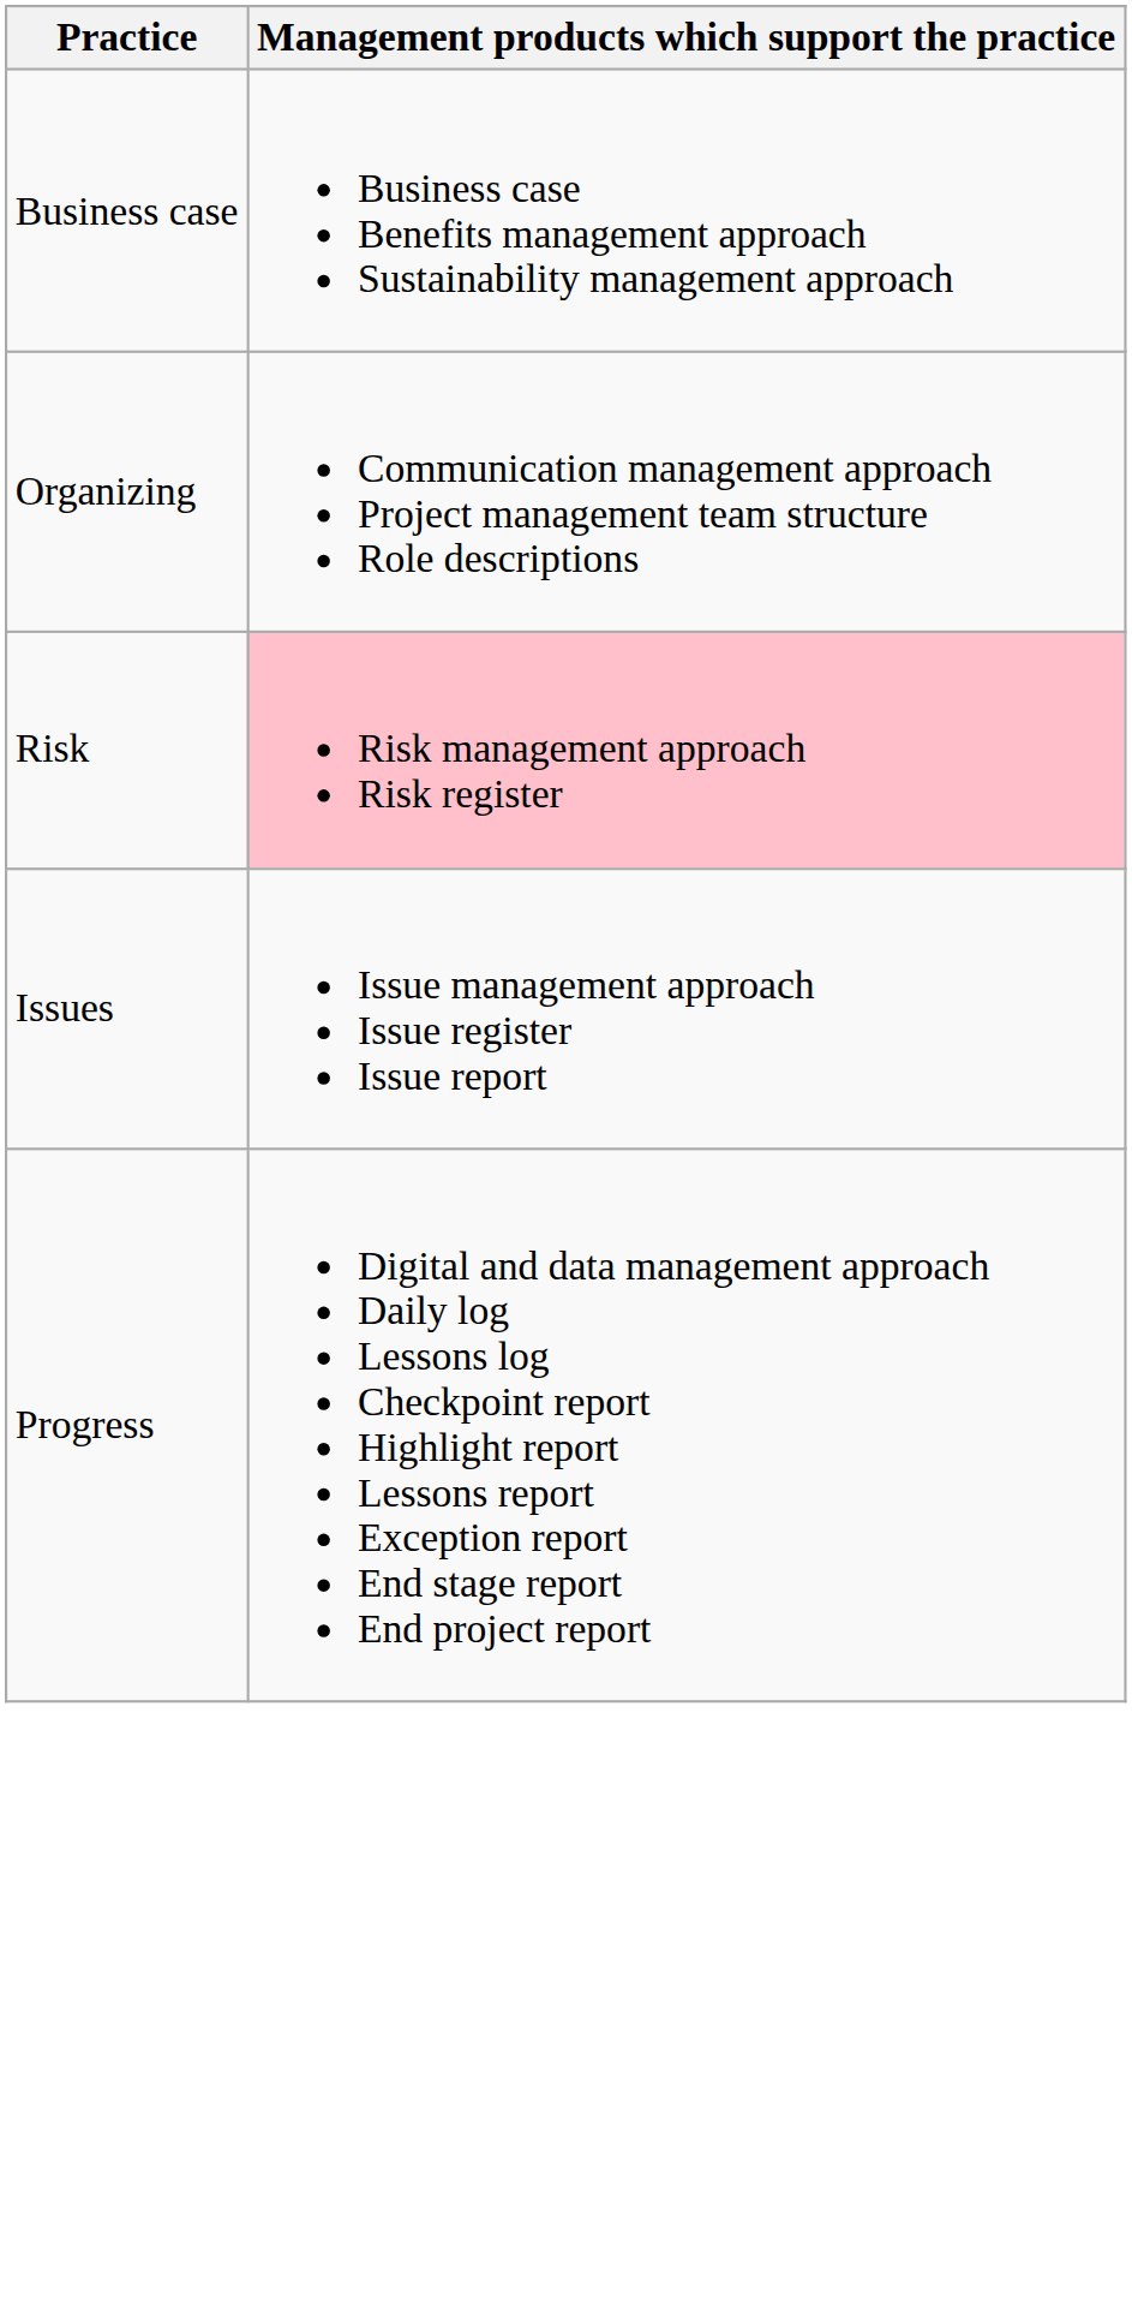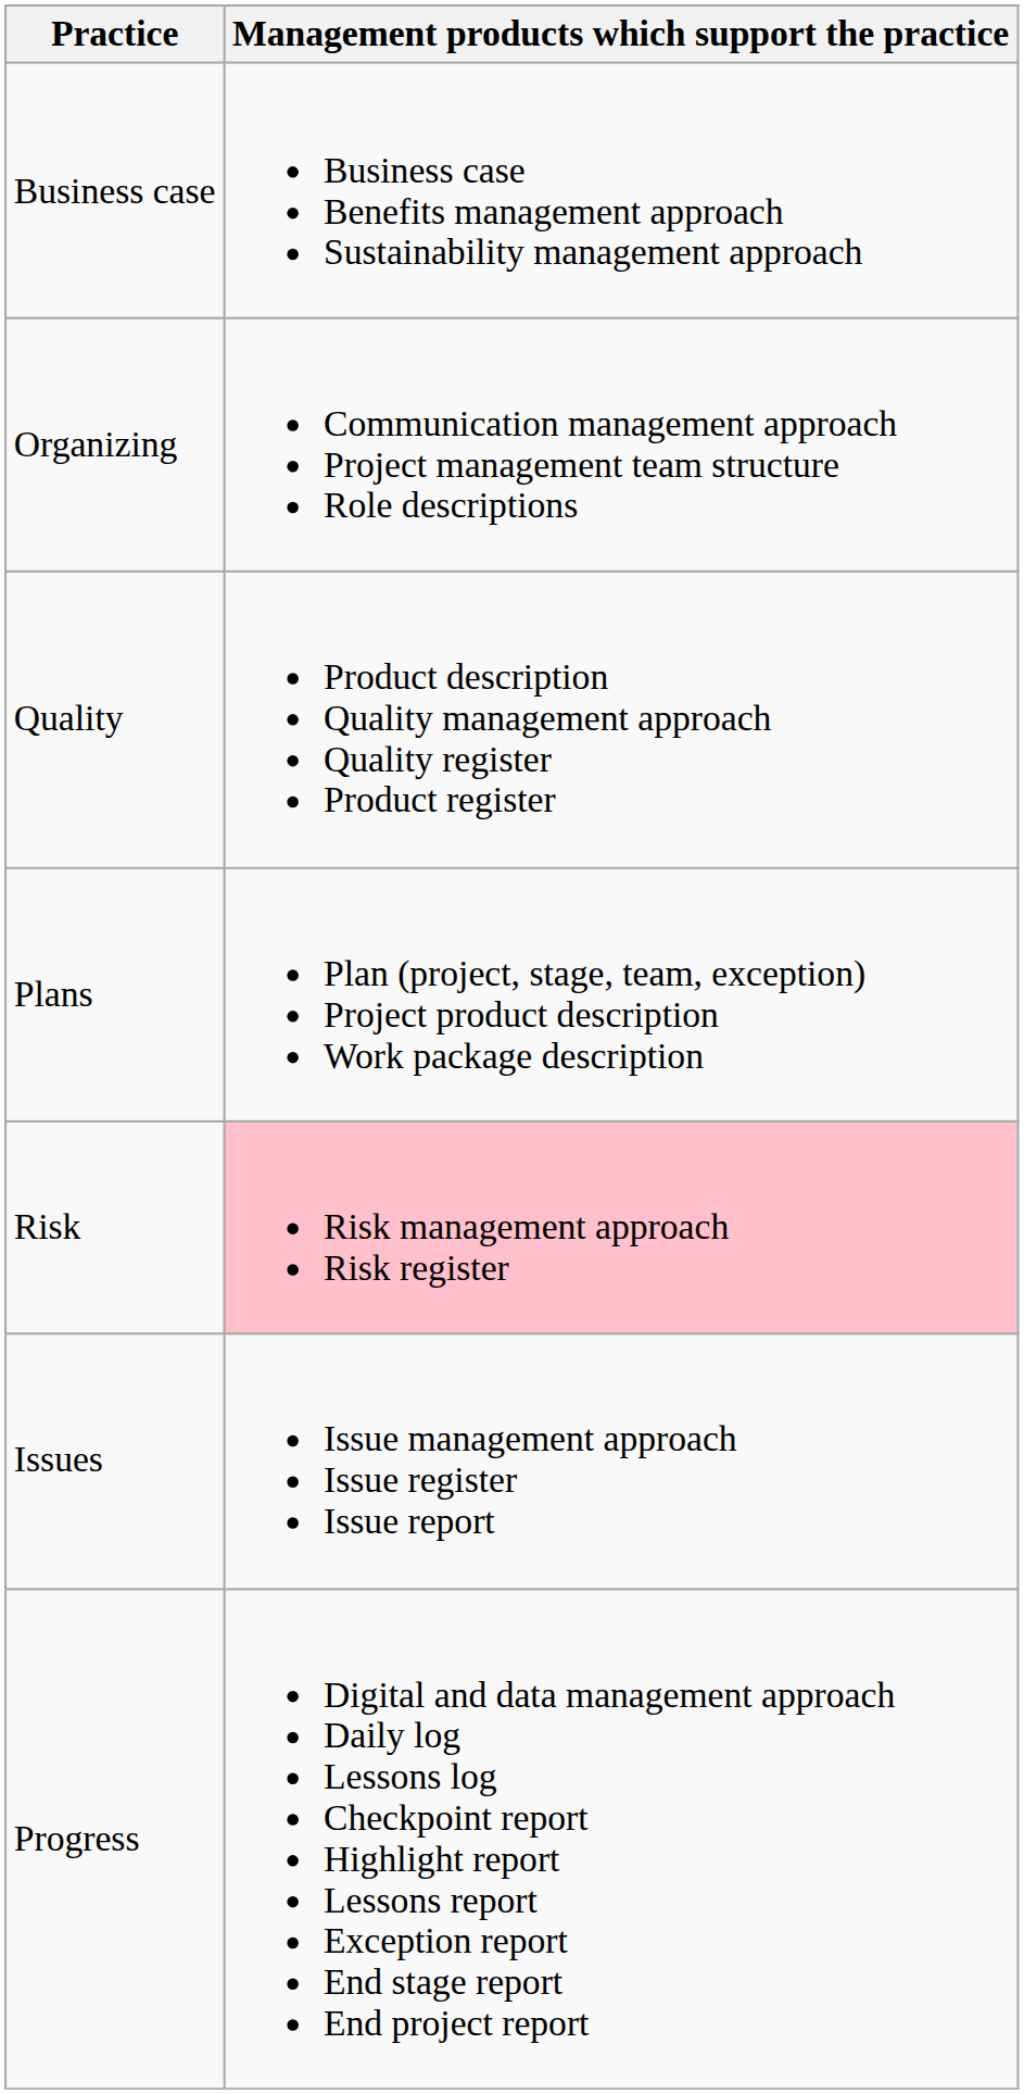 <table class="wikitable static-row-numbers">
 <tr>
 <th>Practice</th>
 <th>Management products which support the practice</th>
 </tr>
 <tr>
 <td>Business case</td>
 <td><br><ul><li>Business case</li><li>Benefits management approach</li><li>Sustainability management approach</li></ul></td>
 </tr>
 <tr>
 <td>Organizing</td>
 <td><br><ul><li>Communication management approach</li><li>Project management team structure</li><li>Role descriptions</li></ul></td>
 </tr>
 <tr>
+<td>Quality</td>
+<td><br><ul><li>Product description</li><li>Quality management approach</li><li>Quality register</li><li>Product register</li></ul></td>
+</tr>
+<tr>
+<td>Plans</td>
+<td><br><ul><li>Plan (project, stage, team, exception)</li><li>Project product description</li><li>Work package description</li></ul></td>
+</tr>
+<tr>
 <td>Risk</td>
 <td style="background: pink;"><br><ul><li>Risk management approach</li><li>Risk register</li></ul></td>
 </tr>
 <tr>
 <td>Issues</td>
 <td><br><ul><li>Issue management approach</li><li>Issue register</li><li>Issue report</li></ul></td>
 </tr>
 <tr>
 <td>Progress</td>
 <td><br><ul><li>Digital and data management approach</li><li>Daily log</li><li>Lessons log</li><li>Checkpoint report</li><li>Highlight report</li><li>Lessons report</li><li>Exception report</li><li>End stage report</li><li>End project report</li></ul></td>
 </tr>
 </table>
